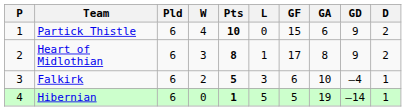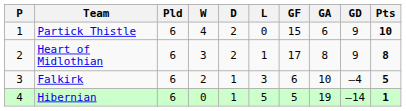 <table class="wikitable" style="text-align: center;">
 <tr>
 <th width=30>P</th>
 <th width=140>Team</th>
 <th width=30>Pld</th>
 <th width=30>W</th>
-<th width=30>Pts</th>
+<th width=30>D</th>
 <th width=30>L</th>
 <th width=30>GF</th>
 <th width=30>GA</th>
 <th width=30>GD</th>
-<th width=30>D</th>
+<th width=30>Pts</th>
 </tr>
 <tr>
 <td>1</td>
 <td align=left><a href='#'>Partick Thistle</a></td>
 <td>6</td>
 <td>4</td>
-<td><strong>10</strong></td>
+<td>2</td>
 <td>0</td>
 <td>15</td>
 <td>6</td>
 <td>9</td>
-<td>2</td>
+<td><strong>10</strong></td>
 </tr>
 <tr>
 <td>2</td>
 <td align=left><a href='#'>Heart of Midlothian</a></td>
 <td>6</td>
 <td>3</td>
-<td><strong>8</strong></td>
+<td>2</td>
 <td>1</td>
 <td>17</td>
 <td>8</td>
 <td>9</td>
-<td>2</td>
+<td><strong>8</strong></td>
 </tr>
 <tr>
 <td>3</td>
 <td align=left><a href='#'>Falkirk</a></td>
 <td>6</td>
 <td>2</td>
-<td><strong>5</strong></td>
+<td>1</td>
 <td>3</td>
 <td>6</td>
 <td>10</td>
 <td>–4</td>
-<td>1</td>
+<td><strong>5</strong></td>
 </tr>
 <tr style="background:#ccffcc;">
 <td>4</td>
 <td align=left><a href='#'>Hibernian</a></td>
 <td>6</td>
 <td>0</td>
-<td><strong>1</strong></td>
+<td>1</td>
 <td>5</td>
 <td>5</td>
 <td>19</td>
 <td>–14</td>
-<td>1</td>
+<td><strong>1</strong></td>
 </tr>
 </table>
